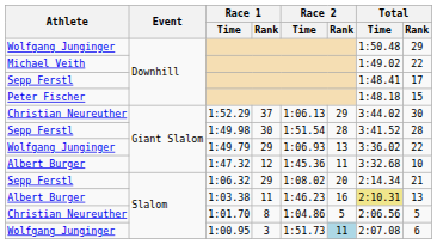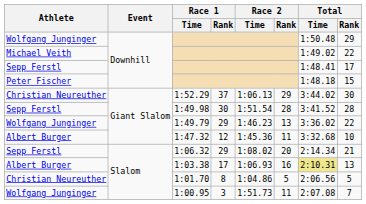 <table class="wikitable" style="font-size:90%">
 <tr>
 <th rowspan="2">Athlete</th>
 <th rowspan="2">Event</th>
 <th colspan="2">Race 1</th>
 <th colspan="2">Race 2</th>
 <th colspan="2">Total</th>
 </tr>
 <tr>
 <th>Time</th>
 <th>Rank</th>
 <th>Time</th>
 <th>Rank</th>
 <th>Time</th>
 <th>Rank</th>
 </tr>
 <tr>
 <td><a href='#'>Wolfgang Junginger</a></td>
 <td rowspan="4">Downhill</td>
 <td colspan="4" bgcolor="wheat"></td>
 <td align="center">1:50.48</td>
 <td align="center">29</td>
 </tr>
 <tr>
 <td><a href='#'>Michael Veith</a></td>
 <td colspan="4" bgcolor="wheat"></td>
 <td align="center">1:49.02</td>
 <td align="center">22</td>
 </tr>
 <tr>
 <td><a href='#'>Sepp Ferstl</a></td>
 <td colspan="4" bgcolor="wheat"></td>
 <td align="center">1:48.41</td>
 <td align="center">17</td>
 </tr>
 <tr>
 <td><a href='#'>Peter Fischer</a></td>
 <td colspan="4" bgcolor="wheat"></td>
 <td align="center">1:48.18</td>
 <td align="center">15</td>
 </tr>
 <tr>
 <td><a href='#'>Christian Neureuther</a></td>
 <td rowspan="4">Giant Slalom</td>
 <td align="center">1:52.29</td>
 <td align="center">37</td>
 <td align="center">1:06.13</td>
 <td align="center">29</td>
 <td align="center">3:44.02</td>
 <td align="center">30</td>
 </tr>
 <tr>
 <td><a href='#'>Sepp Ferstl</a></td>
 <td align="center">1:49.98</td>
 <td align="center">30</td>
 <td align="center">1:51.54</td>
 <td align="center">28</td>
 <td align="center">3:41.52</td>
 <td align="center">28</td>
 </tr>
 <tr>
 <td><a href='#'>Wolfgang Junginger</a></td>
 <td align="center">1:49.79</td>
 <td align="center">29</td>
-<td align="center">1:06.93</td>
+<td align="center">1:46.23</td>
 <td align="center">13</td>
 <td align="center">3:36.02</td>
 <td align="center">22</td>
 </tr>
 <tr>
 <td><a href='#'>Albert Burger</a></td>
 <td align="center">1:47.32</td>
 <td align="center">12</td>
 <td align="center">1:45.36</td>
 <td align="center">11</td>
 <td align="center">3:32.68</td>
 <td align="center">10</td>
 </tr>
 <tr>
 <td><a href='#'>Sepp Ferstl</a></td>
 <td rowspan="4">Slalom</td>
 <td align="center">1:06.32</td>
 <td align="center">29</td>
 <td align="center">1:08.02</td>
 <td align="center">20</td>
 <td align="center">2:14.34</td>
 <td align="center">21</td>
 </tr>
 <tr>
 <td><a href='#'>Albert Burger</a></td>
 <td align="center">1:03.38</td>
-<td align="center">11</td>
-<td align="center">1:46.23</td>
+<td align="center">17</td>
+<td align="center">1:06.93</td>
 <td align="center">16</td>
 <td align="center" style="background: khaki;">2:10.31</td>
 <td align="center">13</td>
 </tr>
 <tr>
 <td><a href='#'>Christian Neureuther</a></td>
 <td align="center">1:01.70</td>
 <td align="center">8</td>
 <td align="center">1:04.86</td>
 <td align="center">5</td>
 <td align="center">2:06.56</td>
 <td align="center">5</td>
 </tr>
 <tr>
 <td><a href='#'>Wolfgang Junginger</a></td>
 <td align="center">1:00.95</td>
 <td align="center">3</td>
 <td align="center">1:51.73</td>
-<td align="center" style="background: lightblue;">11</td>
+<td align="center">11</td>
 <td align="center">2:07.08</td>
-<td align="center">6</td>
+<td align="center">7</td>
 </tr>
 </table>
